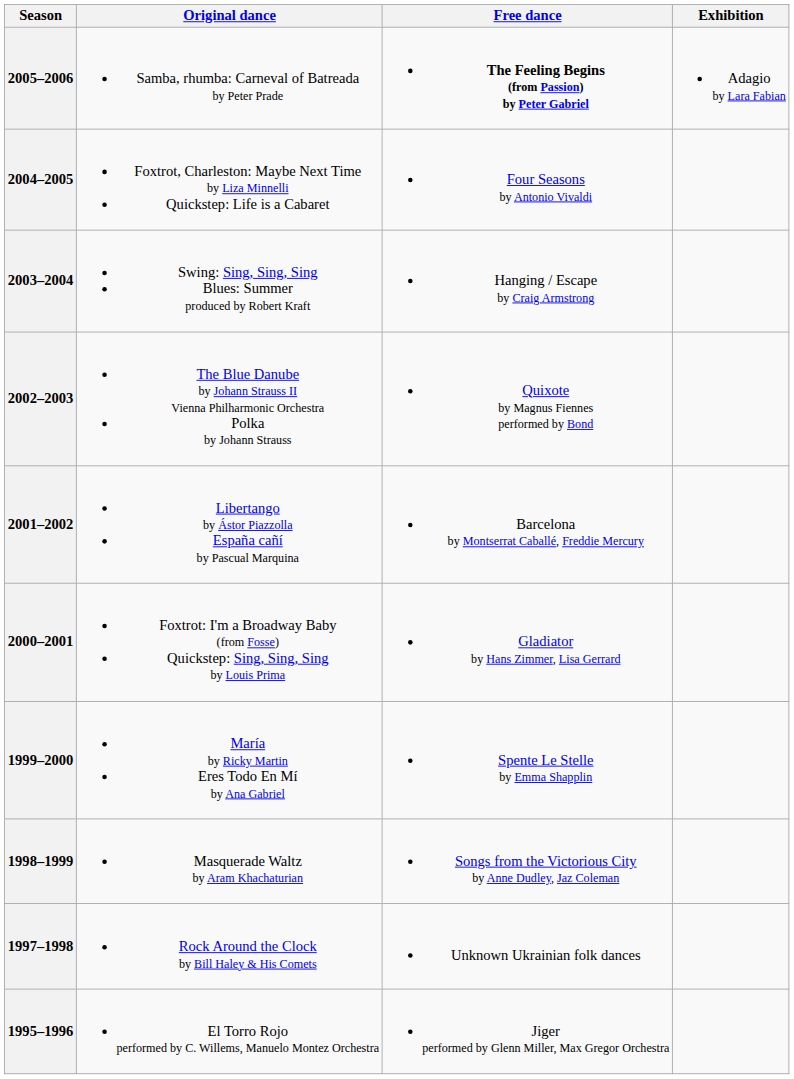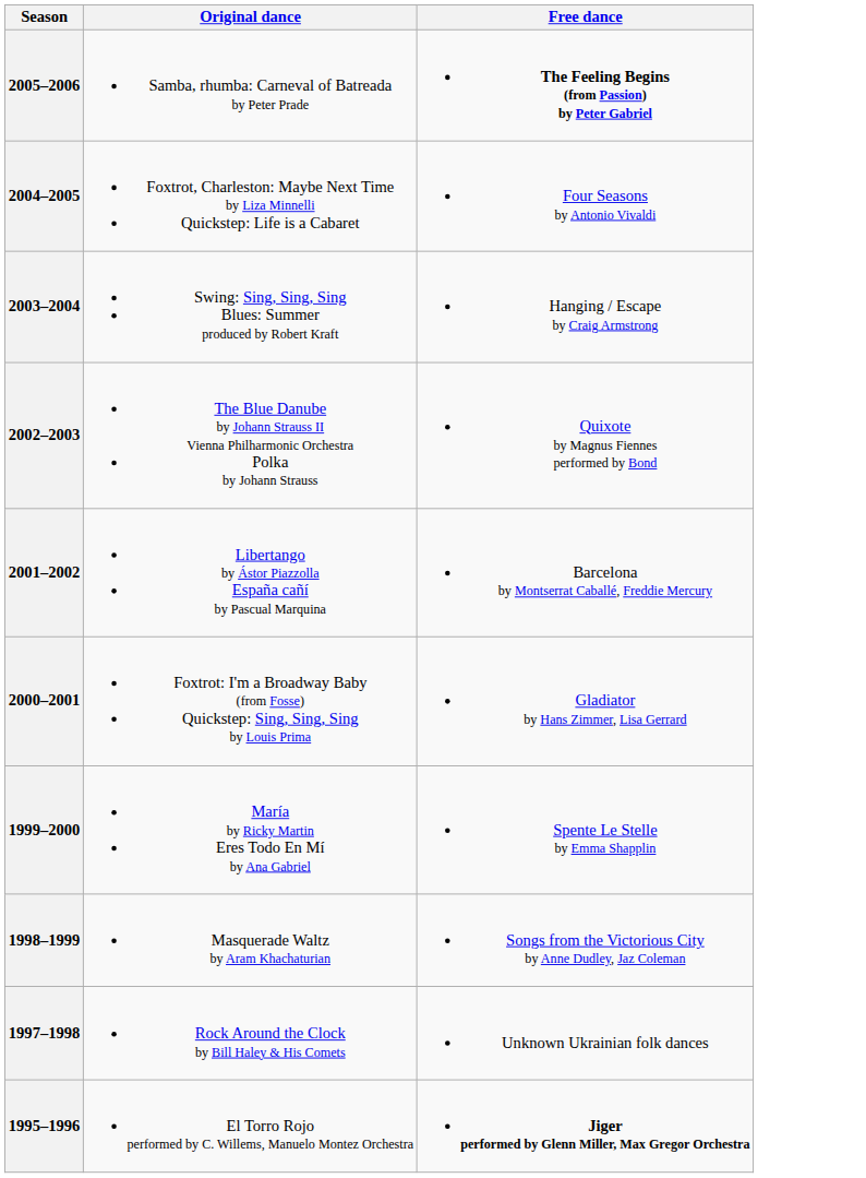 <table class="wikitable" style="text-align:center">
 <tr>
 <th>Season</th>
 <th><a href='#'>Original dance</a></th>
 <th><a href='#'>Free dance</a></th>
-<th>Exhibition</th>
 </tr>
 <tr>
 <th>2005–2006 <br> </th>
 <td><br><ul><li>Samba, rhumba: Carneval of Batreada <br><small> by Peter Prade </small></li></ul></td>
 <td><strong><br><ul><li>The Feeling Begins <br><small> (from <a href='#'>Passion</a>) <br> by <a href='#'>Peter Gabriel</a> </small></li></ul></strong></td>
-<td><br><ul><li>Adagio <br><small> by <a href='#'>Lara Fabian</a> </small></li></ul></td>
 </tr>
 <tr>
 <th>2004–2005 <br> </th>
 <td><br><ul><li>Foxtrot, Charleston: Maybe Next Time <br><small> by <a href='#'>Liza Minnelli</a> </small></li><li>Quickstep: Life is a Cabaret</li></ul></td>
 <td><br><ul><li><a href='#'>Four Seasons</a> <br><small> by <a href='#'>Antonio Vivaldi</a> </small></li></ul></td>
-<td></td>
 </tr>
 <tr>
 <th>2003–2004 <br> </th>
 <td><br><ul><li>Swing: <a href='#'>Sing, Sing, Sing</a></li><li>Blues: Summer <br><small> produced by Robert Kraft </small></li></ul></td>
 <td><br><ul><li>Hanging / Escape  <br><small> by <a href='#'>Craig Armstrong</a> </small></li></ul></td>
-<td></td>
 </tr>
 <tr>
 <th>2002–2003 <br> </th>
 <td><br><ul><li><a href='#'>The Blue Danube</a> <br><small> by <a href='#'>Johann Strauss II</a> <br> Vienna Philharmonic Orchestra </small></li><li>Polka <br><small> by Johann Strauss </small></li></ul></td>
 <td><br><ul><li><a href='#'>Quixote</a> <br><small> by Magnus Fiennes <br> performed by <a href='#'>Bond</a> </small></li></ul></td>
-<td></td>
 </tr>
 <tr>
 <th>2001–2002 <br> </th>
 <td><br><ul><li><a href='#'>Libertango</a> <br><small> by <a href='#'>Ástor Piazzolla</a> </small></li><li><a href='#'>España cañí</a> <br><small> by Pascual Marquina </small></li></ul></td>
 <td><br><ul><li>Barcelona <br><small> by <a href='#'>Montserrat Caballé</a>, <a href='#'>Freddie Mercury</a> </small></li></ul></td>
-<td></td>
 </tr>
 <tr>
 <th>2000–2001 <br> </th>
 <td><br><ul><li>Foxtrot: I'm a Broadway Baby <br><small> (from <a href='#'>Fosse</a>) </small></li><li>Quickstep: <a href='#'>Sing, Sing, Sing</a> <br><small> by <a href='#'>Louis Prima</a> </small></li></ul></td>
 <td><br><ul><li><a href='#'>Gladiator</a> <br><small> by <a href='#'>Hans Zimmer</a>, <a href='#'>Lisa Gerrard</a> </small></li></ul></td>
-<td></td>
 </tr>
 <tr>
 <th>1999–2000 <br> </th>
 <td><br><ul><li><a href='#'>María</a> <br><small> by <a href='#'>Ricky Martin</a> </small></li><li>Eres Todo En Mí <br><small> by <a href='#'>Ana Gabriel</a> </small></li></ul></td>
 <td><br><ul><li><a href='#'>Spente Le Stelle</a> <br><small> by <a href='#'>Emma Shapplin</a> </small></li></ul></td>
-<td></td>
 </tr>
 <tr>
 <th>1998–1999 <br> </th>
 <td><br><ul><li>Masquerade Waltz <br><small> by <a href='#'>Aram Khachaturian</a> </small></li></ul></td>
 <td><br><ul><li><a href='#'>Songs from the Victorious City</a> <br><small> by <a href='#'>Anne Dudley</a>, <a href='#'>Jaz Coleman</a> </small></li></ul></td>
-<td></td>
 </tr>
 <tr>
 <th>1997–1998 <br> </th>
 <td><br><ul><li><a href='#'>Rock Around the Clock</a> <br><small> by <a href='#'>Bill Haley & His Comets</a> </small></li></ul></td>
 <td><br><ul><li>Unknown Ukrainian folk dances</li></ul></td>
-<td></td>
 </tr>
 <tr>
 <th>1995–1996 <br> </th>
 <td><br><ul><li>El Torro Rojo <br><small> performed by C. Willems, Manuelo Montez Orchestra </small></li></ul></td>
-<td><br><ul><li>Jiger <br><small> performed by Glenn Miller, Max Gregor Orchestra </small></li></ul></td>
-<td></td>
+<td><strong><br><ul><li>Jiger <br><small> performed by Glenn Miller, Max Gregor Orchestra </small></li></ul></strong></td>
 </tr>
 </table>
